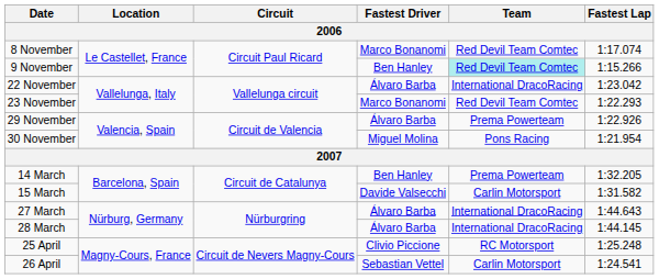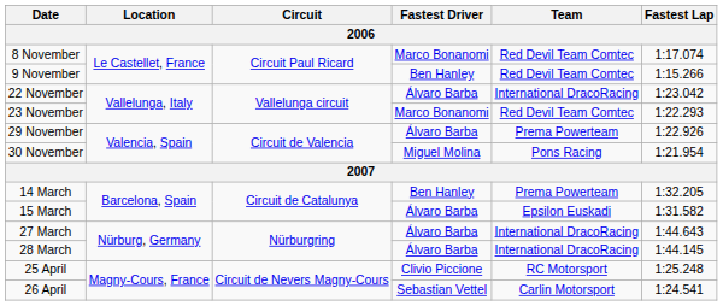 <table class="wikitable" style="font-size: 85%; text-align:center">
 <tr>
 <th>Date</th>
 <th>Location</th>
 <th>Circuit</th>
 <th>Fastest Driver</th>
 <th>Team</th>
 <th>Fastest Lap</th>
 </tr>
 <tr>
 <th colspan=6>2006</th>
 </tr>
 <tr>
 <td>8 November</td>
 <td rowspan=2> <a href='#'>Le Castellet</a>, <a href='#'>France</a></td>
 <td rowspan=2><a href='#'>Circuit Paul Ricard</a></td>
 <td> <a href='#'>Marco Bonanomi</a></td>
 <td><a href='#'>Red Devil Team Comtec</a></td>
 <td style="text-align:center;">1:17.074</td>
 </tr>
 <tr>
 <td>9 November</td>
 <td> <a href='#'>Ben Hanley</a></td>
-<td style="background: paleturquoise;"><a href='#'>Red Devil Team Comtec</a></td>
+<td><a href='#'>Red Devil Team Comtec</a></td>
 <td style="text-align:center;">1:15.266</td>
 </tr>
 <tr>
 <td>22 November</td>
 <td rowspan=2> <a href='#'>Vallelunga</a>, <a href='#'>Italy</a></td>
 <td rowspan=2><a href='#'>Vallelunga circuit</a></td>
 <td> <a href='#'>Álvaro Barba</a></td>
 <td><a href='#'>International DracoRacing</a></td>
 <td style="text-align:center;">1:23.042</td>
 </tr>
 <tr>
 <td>23 November</td>
 <td> <a href='#'>Marco Bonanomi</a></td>
 <td><a href='#'>Red Devil Team Comtec</a></td>
 <td style="text-align:center;">1:22.293</td>
 </tr>
 <tr>
 <td>29 November</td>
 <td rowspan=2> <a href='#'>Valencia</a>, <a href='#'>Spain</a></td>
 <td rowspan=2><a href='#'>Circuit de Valencia</a></td>
 <td> <a href='#'>Álvaro Barba</a></td>
 <td><a href='#'>Prema Powerteam</a></td>
 <td style="text-align:center;">1:22.926</td>
 </tr>
 <tr>
 <td>30 November</td>
 <td> <a href='#'>Miguel Molina</a></td>
 <td><a href='#'>Pons Racing</a></td>
 <td style="text-align:center;">1:21.954</td>
 </tr>
 <tr>
 <th colspan=6>2007</th>
 </tr>
 <tr>
 <td>14 March</td>
 <td rowspan=2> <a href='#'>Barcelona</a>, <a href='#'>Spain</a></td>
 <td rowspan=2><a href='#'>Circuit de Catalunya</a></td>
 <td> <a href='#'>Ben Hanley</a></td>
 <td><a href='#'>Prema Powerteam</a></td>
 <td style="text-align:center;">1:32.205</td>
 </tr>
 <tr>
 <td>15 March</td>
-<td> <a href='#'>Davide Valsecchi</a></td>
-<td><a href='#'>Carlin Motorsport</a></td>
+<td> <a href='#'>Álvaro Barba</a></td>
+<td><a href='#'>Epsilon Euskadi</a></td>
 <td style="text-align:center;">1:31.582</td>
 </tr>
 <tr>
 <td>27 March</td>
 <td rowspan=2> <a href='#'>Nürburg</a>, <a href='#'>Germany</a></td>
 <td rowspan=2><a href='#'>Nürburgring</a></td>
 <td> <a href='#'>Álvaro Barba</a></td>
 <td><a href='#'>International DracoRacing</a></td>
 <td style="text-align:center;">1:44.643</td>
 </tr>
 <tr>
 <td>28 March</td>
 <td> <a href='#'>Álvaro Barba</a></td>
 <td><a href='#'>International DracoRacing</a></td>
 <td style="text-align:center;">1:44.145</td>
 </tr>
 <tr>
 <td>25 April</td>
 <td rowspan=2> <a href='#'>Magny-Cours</a>, <a href='#'>France</a></td>
 <td rowspan=2><a href='#'>Circuit de Nevers Magny-Cours</a></td>
 <td> <a href='#'>Clivio Piccione</a></td>
 <td><a href='#'>RC Motorsport</a></td>
 <td style="text-align:center;">1:25.248</td>
 </tr>
 <tr>
 <td>26 April</td>
 <td> <a href='#'>Sebastian Vettel</a></td>
 <td><a href='#'>Carlin Motorsport</a></td>
 <td style="text-align:center;">1:24.541</td>
 </tr>
 </table>
